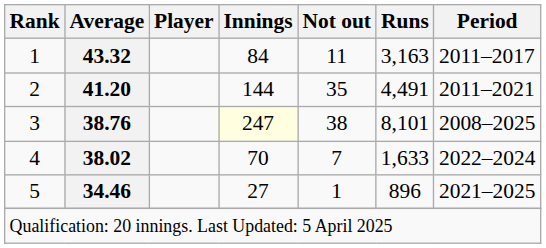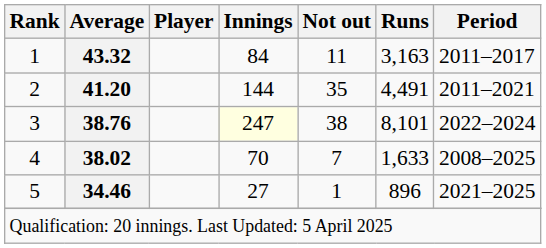 <table class="wikitable">
 <tr>
 <th>Rank</th>
 <th>Average</th>
 <th>Player</th>
 <th>Innings</th>
 <th>Not out</th>
 <th>Runs</th>
 <th>Period</th>
 </tr>
 <tr>
 <td align=center>1</td>
 <th scope=row style=text-align:center;>43.32</th>
 <td></td>
 <td align=center>84</td>
 <td align=center>11</td>
 <td align=center>3,163</td>
 <td>2011–2017</td>
 </tr>
 <tr>
 <td align=center>2</td>
 <th scope=row style=text-align:center;>41.20</th>
 <td></td>
 <td align=center>144</td>
 <td align=center>35</td>
 <td align=center>4,491</td>
 <td>2011–2021</td>
 </tr>
 <tr>
 <td align=center>3</td>
 <th scope=row style=text-align:center;>38.76</th>
 <td> </td>
 <td align=center style="background: lightyellow;">247</td>
 <td align="center">38</td>
 <td align="center">8,101</td>
-<td>2008–2025</td>
+<td>2022–2024</td>
 </tr>
 <tr>
 <td align=center>4</td>
 <th scope=row style=text-align:center;>38.02</th>
 <td></td>
 <td align="center">70</td>
 <td align=center>7</td>
 <td align=center>1,633</td>
-<td>2022–2024</td>
+<td>2008–2025</td>
 </tr>
 <tr>
 <td align=center>5</td>
 <th scope=row style=text-align:center;>34.46</th>
 <td> </td>
 <td align=center>27</td>
 <td align="center">1</td>
 <td align=center>896</td>
 <td>2021–2025</td>
 </tr>
 <tr>
 </tr>
 <tr class=sortbottom>
 <td colspan=7><small>Qualification: 20 innings. Last Updated: 5 April 2025</small></td>
 </tr>
 </table>
